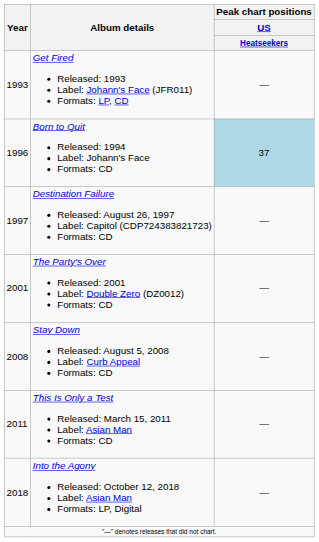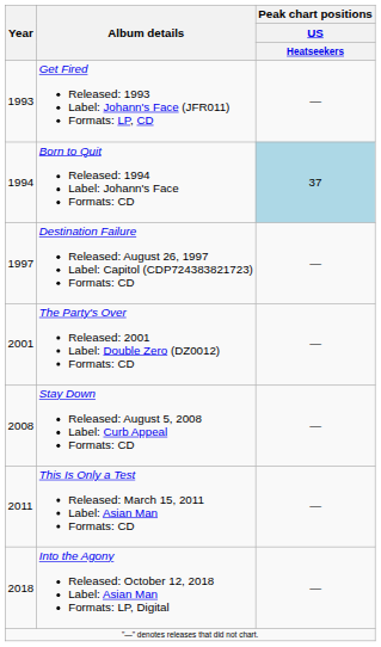 <table class ="wikitable">
 <tr>
 <th rowspan="3">Year</th>
 <th rowspan="3">Album details</th>
 <th>Peak chart positions</th>
 </tr>
 <tr>
 <th colspan="1" align="center"><a href='#'>US</a></th>
 </tr>
 <tr>
 <th><small><a href='#'>Heatseekers</a></small><br></th>
 </tr>
 <tr>
 <td>1993</td>
 <td><em><a href='#'>Get Fired</a></em><br><ul><li>Released: 1993</li><li>Label: <a href='#'>Johann's Face</a> (JFR011)</li><li>Formats: <a href='#'>LP</a>, <a href='#'>CD</a></li></ul></td>
 <td align="center"> —</td>
 </tr>
 <tr>
-<td>1996</td>
+<td>1994</td>
 <td><em><a href='#'>Born to Quit</a></em><br><ul><li>Released: 1994</li><li>Label: Johann's Face</li><li>Formats: CD</li></ul></td>
 <td align="center" style="background: lightblue;"> 37</td>
 </tr>
 <tr>
 <td>1997</td>
 <td><em><a href='#'>Destination Failure</a></em><br><ul><li>Released: August 26, 1997</li><li>Label: Capitol (CDP724383821723)</li><li>Formats: CD</li></ul></td>
 <td align="center"> —</td>
 </tr>
 <tr>
 <td>2001</td>
 <td><em><a href='#'>The Party's Over</a></em><br><ul><li>Released: 2001</li><li>Label: <a href='#'>Double Zero</a> (DZ0012)</li><li>Formats: CD</li></ul></td>
 <td align="center"> —</td>
 </tr>
 <tr>
 <td>2008</td>
 <td><em><a href='#'>Stay Down</a></em><br><ul><li>Released: August 5, 2008</li><li>Label: <a href='#'>Curb Appeal</a></li><li>Formats: CD</li></ul></td>
 <td align="center"> —</td>
 </tr>
 <tr>
 <td>2011</td>
 <td><em><a href='#'>This Is Only a Test</a></em><br><ul><li>Released: March 15, 2011</li><li>Label: <a href='#'>Asian Man</a></li><li>Formats: CD</li></ul></td>
 <td align="center"> —</td>
 </tr>
 <tr>
 <td>2018</td>
 <td><em><a href='#'>Into the Agony</a></em><br><ul><li>Released: October 12, 2018</li><li>Label: <a href='#'>Asian Man</a></li><li>Formats: LP, Digital</li></ul></td>
 <td align="center"> —</td>
 </tr>
 <tr>
 <td align="center" colspan="3" style="font-size: 8pt">"—" denotes releases that did not chart.</td>
 </tr>
 </table>
